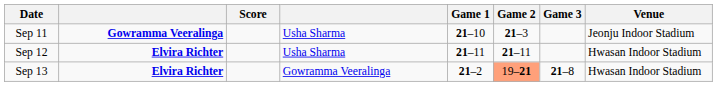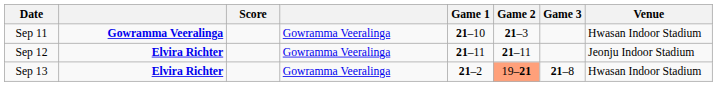 <table class="wikitable" style="text-align: center; font-size:90% ">
 <tr>
 <th width="60">Date</th>
 <th align="right" width="200"></th>
 <th width="60">Score</th>
 <th align="left" width="200"></th>
 <th width="50">Game 1</th>
 <th width="50">Game 2</th>
 <th width="50">Game 3</th>
 <th width="150">Venue</th>
 </tr>
 <tr>
 <td>Sep 11</td>
 <td align="right"><strong><a href='#'>Gowramma Veeralinga</a> </strong></td>
 <td align="center"></td>
-<td align="left"> <a href='#'>Usha Sharma</a></td>
+<td align="left"> <a href='#'>Gowramma Veeralinga</a></td>
 <td><strong>21</strong>–10</td>
 <td><strong>21</strong>–3</td>
 <td></td>
-<td align="left">Jeonju Indoor Stadium</td>
+<td align="left">Hwasan Indoor Stadium</td>
 </tr>
 <tr>
 <td>Sep 12</td>
 <td align="right"><strong><a href='#'>Elvira Richter</a> </strong></td>
 <td align="center"></td>
-<td align="left"> <a href='#'>Usha Sharma</a></td>
+<td align="left"> <a href='#'>Gowramma Veeralinga</a></td>
 <td><strong>21</strong>–11</td>
 <td><strong>21</strong>–11</td>
 <td></td>
-<td align="left">Hwasan Indoor Stadium</td>
+<td align="left">Jeonju Indoor Stadium</td>
 </tr>
 <tr>
 <td>Sep 13</td>
 <td align="right"><strong><a href='#'>Elvira Richter</a> </strong></td>
 <td align="center"></td>
 <td align="left"> <a href='#'>Gowramma Veeralinga</a></td>
 <td><strong>21</strong>–2</td>
 <td style="background: lightsalmon;">19–<strong>21</strong></td>
 <td><strong>21</strong>–8</td>
 <td align="left">Hwasan Indoor Stadium</td>
 </tr>
 </table>
